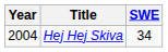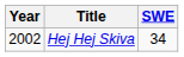 <table class="wikitable" style="text-align:center;">
 <tr>
 <th scope="col">Year</th>
 <th scope="col">Title</th>
 <th scope="col"><a href='#'>SWE</a></th>
 </tr>
 <tr>
-<td>2004</td>
+<td>2002</td>
 <td align="left"><em><a href='#'>Hej Hej Skiva</a></em></td>
 <td>34</td>
 </tr>
 </table>
